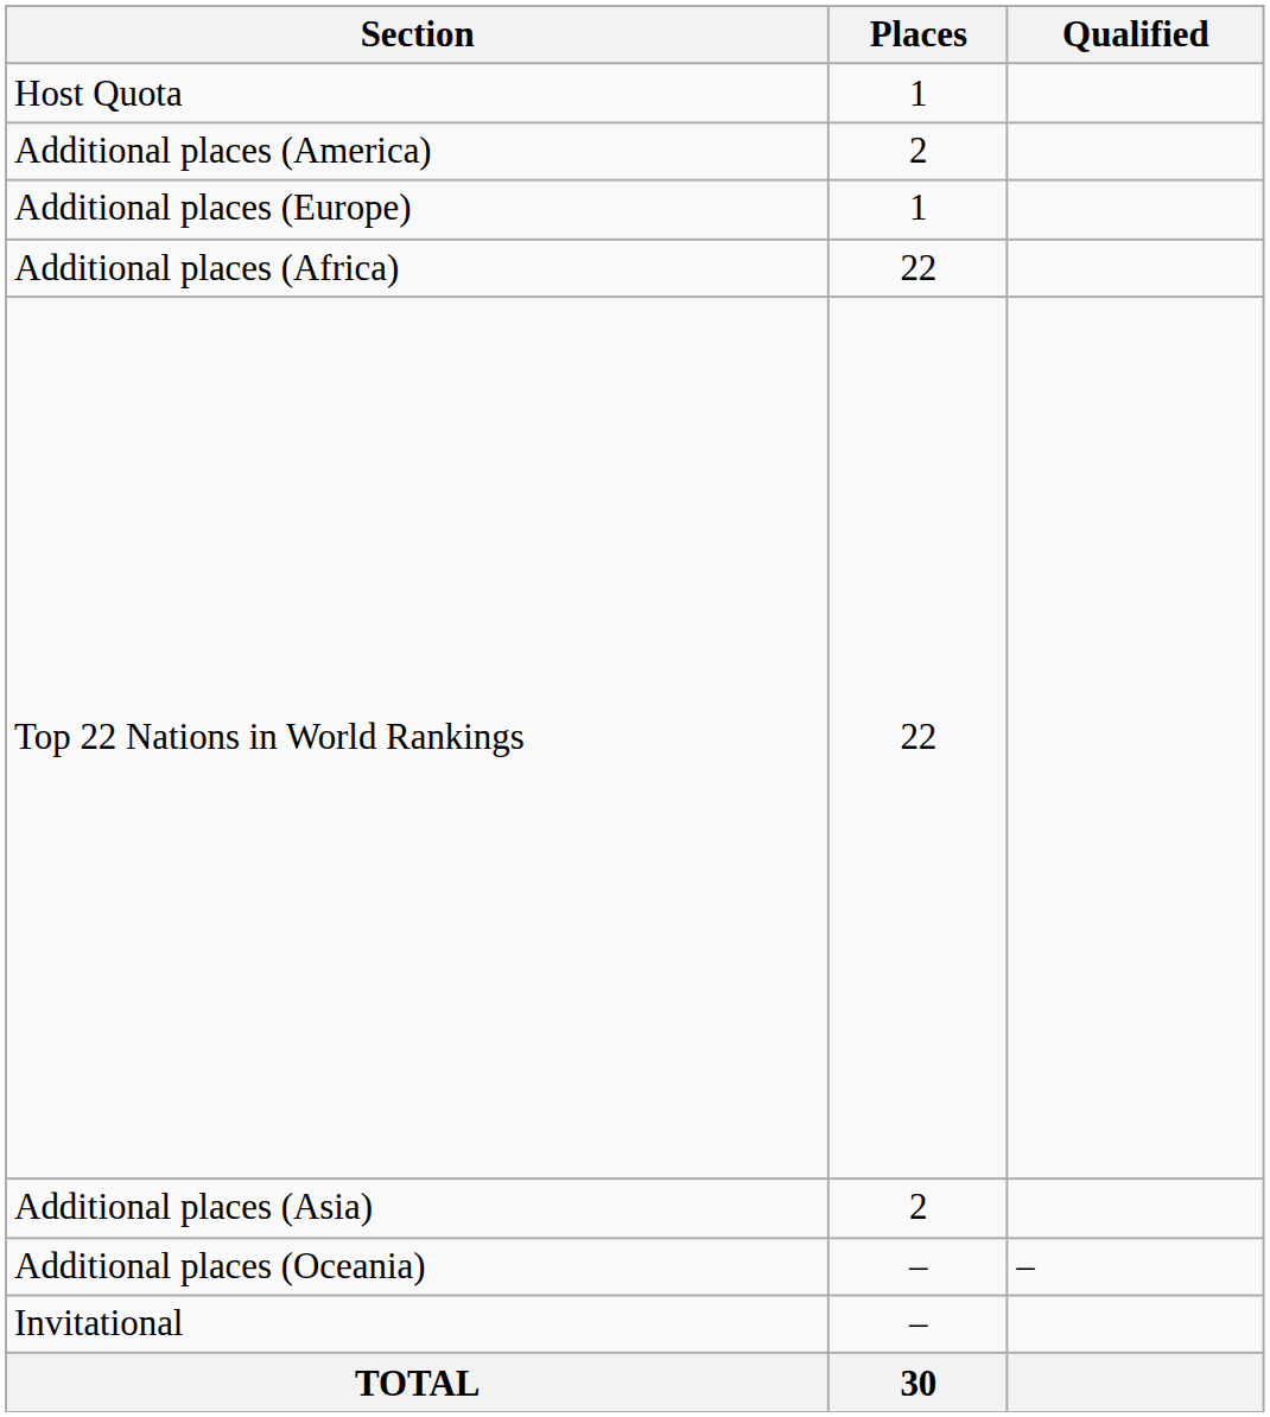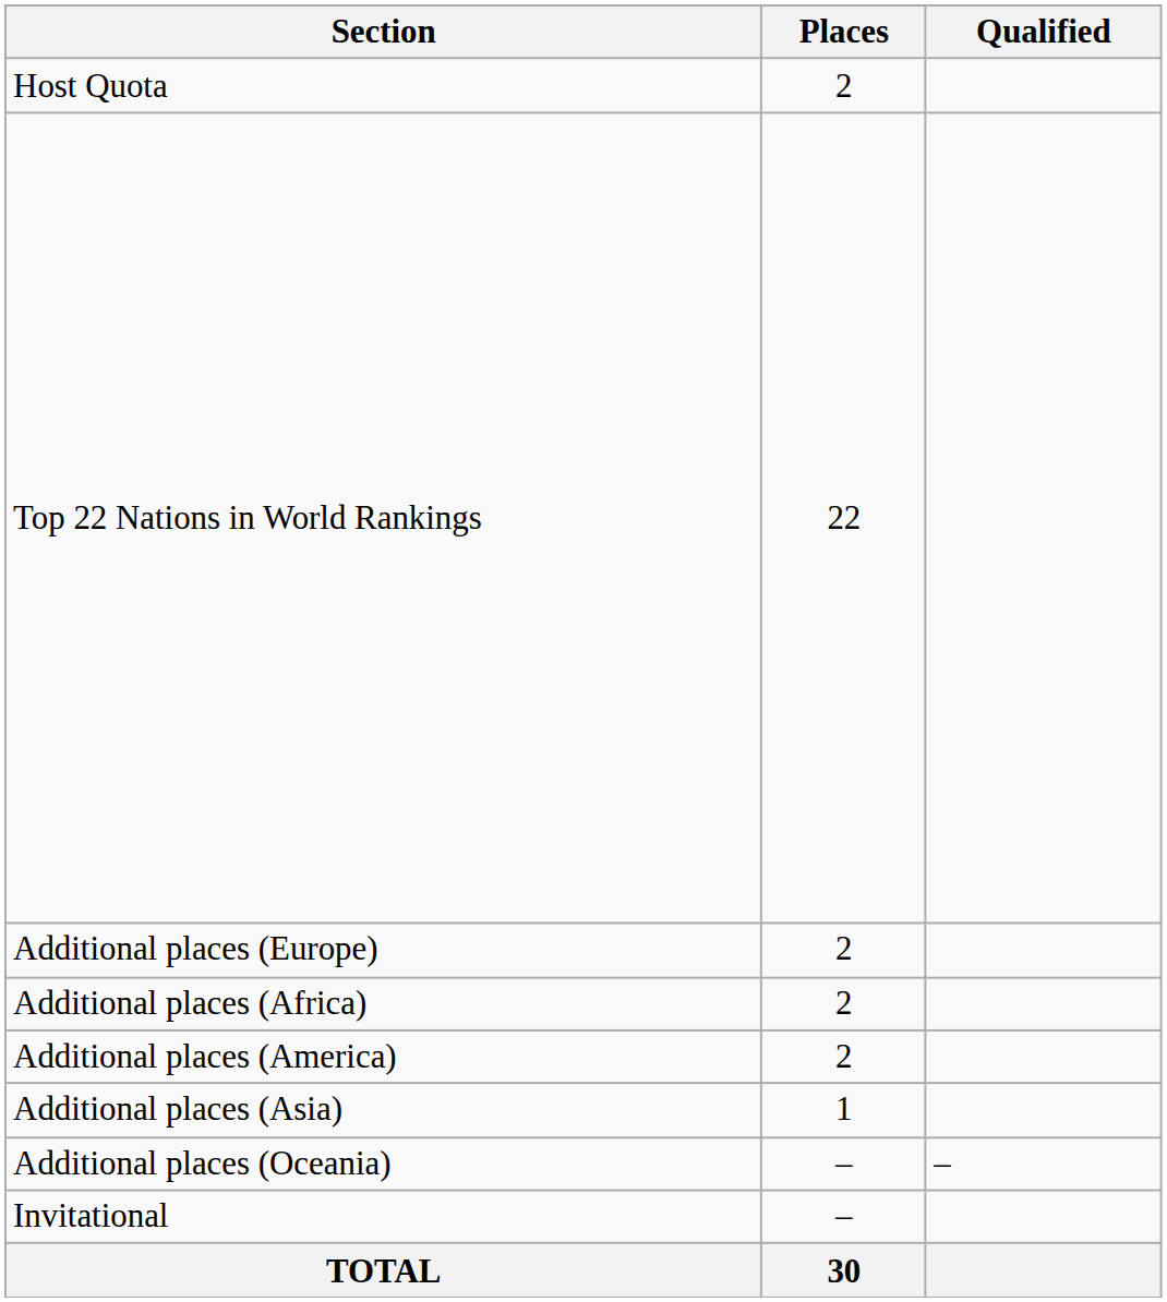 <table class="wikitable" width=550>
 <tr>
 <th>Section</th>
 <th>Places</th>
 <th>Qualified</th>
 </tr>
 <tr>
 <td>Host Quota</td>
-<td align="center">1</td>
+<td align="center">2</td>
 <td></td>
+</tr>
+<tr>
+<td>Top 22 Nations in World Rankings</td>
+<td align="center">22</td>
+<td><br><br><br><br><br><br><br><br><br><br><br><br><br><br><br><br><br><br><br><br><br></td>
+</tr>
+<tr>
+<td>Additional places (Europe)</td>
+<td align="center">2</td>
+<td><br></td>
+</tr>
+<tr>
+<td>Additional places (Africa)</td>
+<td align="center">2</td>
+<td><br></td>
 </tr>
 <tr>
 <td>Additional places (America)</td>
 <td align="center">2</td>
 <td><br></td>
 </tr>
 <tr>
-<td>Additional places (Europe)</td>
+<td>Additional places (Asia)</td>
 <td align="center">1</td>
-<td><br></td>
-</tr>
-<tr>
-<td>Additional places (Africa)</td>
-<td align="center">22</td>
-<td><br></td>
-</tr>
-<tr>
-<td>Top 22 Nations in World Rankings</td>
-<td align="center">22</td>
-<td><br><br><br><br><br><br><br><br><br><br><br><br><br><br><br><br><br><br><br><br><br></td>
-</tr>
-<tr>
-<td>Additional places (Asia)</td>
-<td align="center">2</td>
 <td></td>
 </tr>
 <tr>
 <td>Additional places (Oceania)</td>
 <td align="center">–</td>
 <td>–</td>
 </tr>
 <tr>
 <td>Invitational</td>
 <td align="center">–</td>
 <td></td>
 </tr>
 <tr>
 <th>TOTAL</th>
 <th>30</th>
 <th></th>
 </tr>
 </table>
